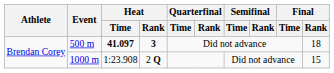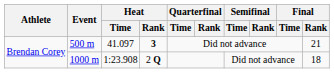 <table class=wikitable style=font-size:90%;text-align:center>
 <tr>
 <th rowspan=2>Athlete</th>
 <th rowspan=2>Event</th>
 <th colspan=2>Heat</th>
 <th colspan=2>Quarterfinal</th>
 <th colspan=2>Semifinal</th>
 <th colspan=2>Final</th>
 </tr>
 <tr>
 <th>Time</th>
 <th>Rank</th>
 <th>Time</th>
 <th>Rank</th>
 <th>Time</th>
 <th>Rank</th>
 <th>Time</th>
 <th>Rank</th>
 </tr>
 <tr>
 <td align=left rowspan=2><a href='#'>Brendan Corey</a></td>
 <td align=left><a href='#'>500 m</a></td>
-<td><strong>41.097</strong></td>
+<td>41.097</td>
 <td><strong>3</strong></td>
 <td colspan=5>Did not advance</td>
-<td>18</td>
+<td>21</td>
 </tr>
 <tr>
 <td><a href='#'>1000 m</a></td>
 <td>1:23.908</td>
 <td>2 <strong>Q</strong></td>
 <td colspan=2></td>
 <td colspan=3>Did not advance</td>
-<td>15</td>
+<td>18</td>
 </tr>
 </table>
